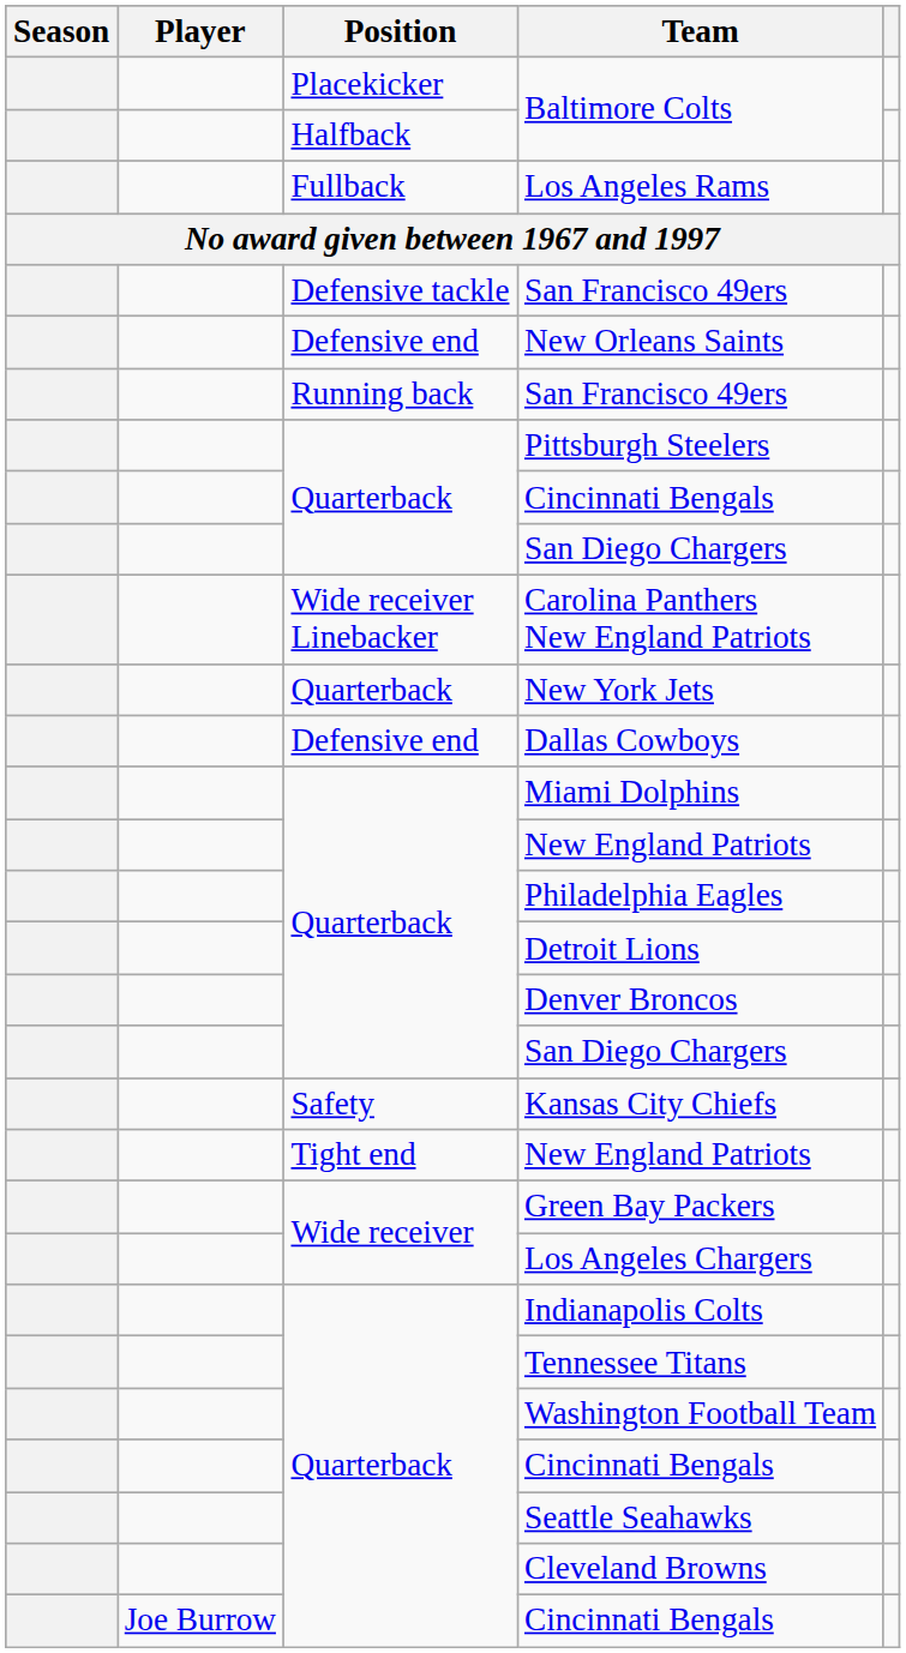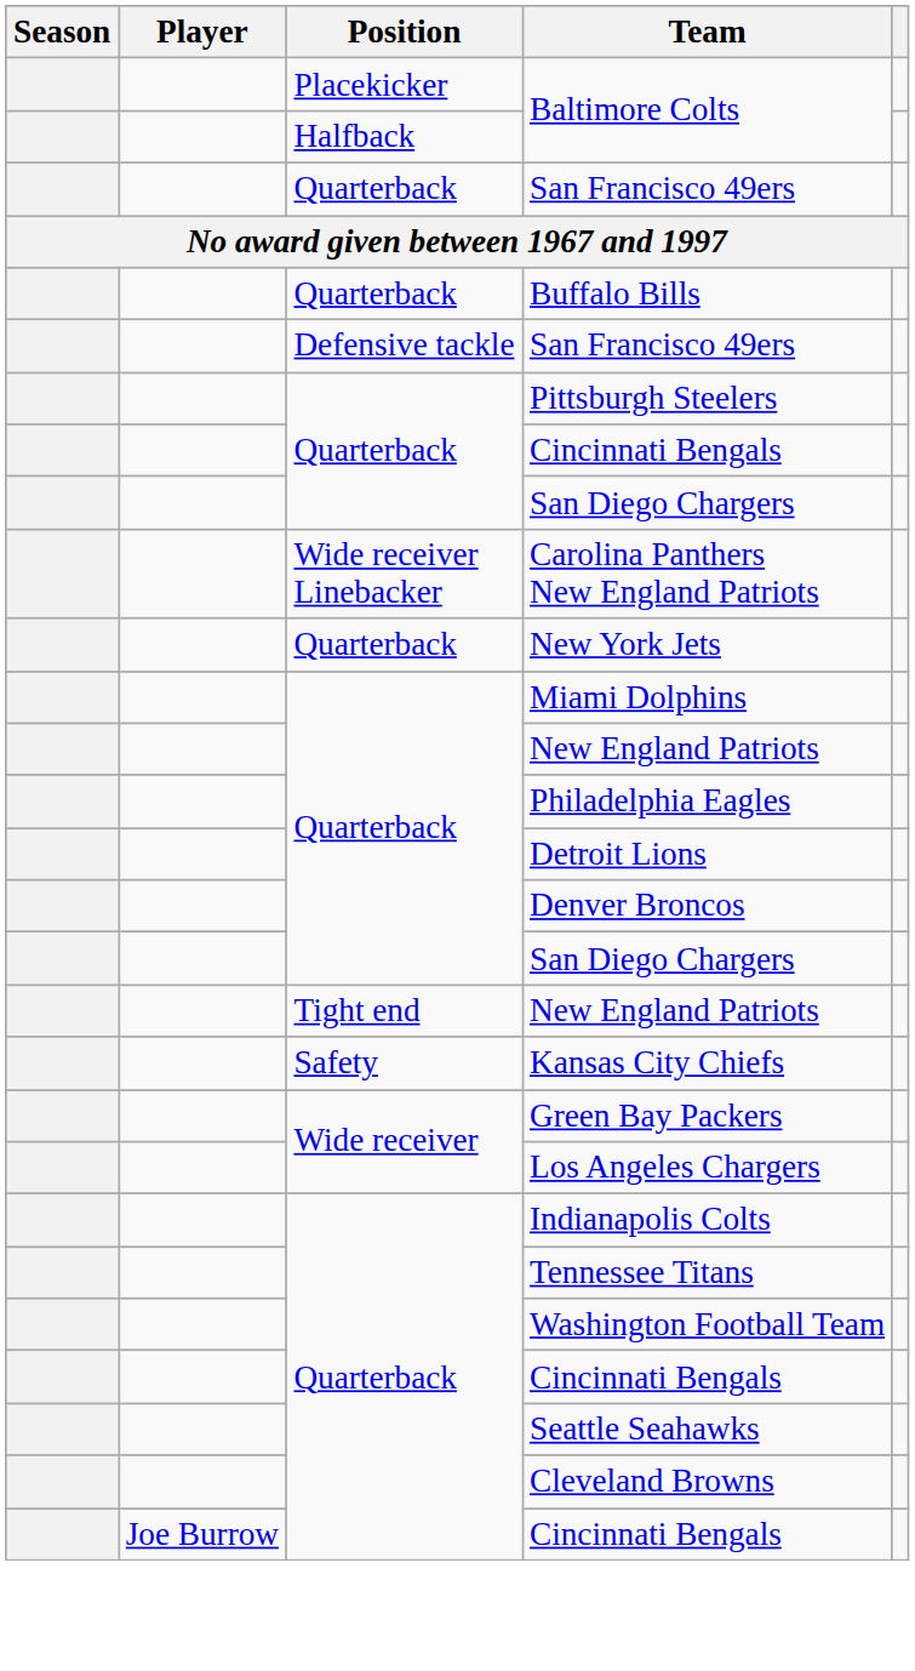 <table class="wikitable sortable">
 <tr>
 <th scope="col">Season</th>
 <th scope="col">Player</th>
 <th scope="col">Position</th>
 <th scope="col">Team</th>
 <th scope="col" class="unsortable"></th>
 </tr>
 <tr>
 <th scope="row"></th>
 <td></td>
 <td><a href='#'>Placekicker</a></td>
 <td rowspan="2"><a href='#'>Baltimore Colts</a></td>
 <td></td>
 </tr>
 <tr>
 <th scope="row"></th>
 <td></td>
 <td><a href='#'>Halfback</a></td>
 <td></td>
 </tr>
 <tr>
 <th scope="row"></th>
 <td></td>
-<td><a href='#'>Fullback</a></td>
-<td><a href='#'>Los Angeles Rams</a></td>
+<td><a href='#'>Quarterback</a></td>
+<td><a href='#'>San Francisco 49ers</a></td>
 <td></td>
 </tr>
 <tr>
 <th colspan="5"><em>No award given between 1967 and 1997</em></th>
 </tr>
 <tr>
 <th scope="row"></th>
 <td></td>
-<td><a href='#'>Defensive tackle</a></td>
-<td><a href='#'>San Francisco 49ers</a></td>
+<td><a href='#'>Quarterback</a></td>
+<td><a href='#'>Buffalo Bills</a></td>
 <td></td>
 </tr>
 <tr>
 <th scope="row"></th>
 <td></td>
-<td><a href='#'>Defensive end</a></td>
-<td><a href='#'>New Orleans Saints</a></td>
-<td></td>
-</tr>
-<tr>
-<th scope="row"></th>
-<td></td>
-<td><a href='#'>Running back</a></td>
+<td><a href='#'>Defensive tackle</a></td>
 <td><a href='#'>San Francisco 49ers</a></td>
 <td></td>
 </tr>
 <tr>
 <th scope="row"></th>
 <td></td>
 <td rowspan="3"><a href='#'>Quarterback</a></td>
 <td><a href='#'>Pittsburgh Steelers</a></td>
 <td></td>
 </tr>
 <tr>
 <th scope="row"></th>
 <td></td>
 <td><a href='#'>Cincinnati Bengals</a></td>
 <td></td>
 </tr>
 <tr>
 <th scope="row"></th>
 <td></td>
 <td><a href='#'>San Diego Chargers</a></td>
 <td></td>
 </tr>
 <tr>
 <th scope="row"></th>
 <td><br></td>
 <td><a href='#'>Wide receiver</a><br><a href='#'>Linebacker</a></td>
 <td><a href='#'>Carolina Panthers</a><br><a href='#'>New England Patriots</a></td>
 <td></td>
 </tr>
 <tr>
 <th scope="row"></th>
 <td></td>
 <td><a href='#'>Quarterback</a></td>
 <td><a href='#'>New York Jets</a></td>
-<td></td>
-</tr>
-<tr>
-<th scope="row"></th>
-<td></td>
-<td><a href='#'>Defensive end</a></td>
-<td><a href='#'>Dallas Cowboys</a></td>
 <td></td>
 </tr>
 <tr>
 <th scope="row"></th>
 <td> </td>
 <td rowspan="6"><a href='#'>Quarterback</a></td>
 <td><a href='#'>Miami Dolphins</a></td>
 <td></td>
 </tr>
 <tr>
 <th scope="row"></th>
 <td></td>
 <td><a href='#'>New England Patriots</a></td>
 <td></td>
 </tr>
 <tr>
 <th scope="row"></th>
 <td></td>
 <td><a href='#'>Philadelphia Eagles</a></td>
 <td></td>
 </tr>
 <tr>
 <th scope="row"></th>
 <td></td>
 <td><a href='#'>Detroit Lions</a></td>
 <td></td>
 </tr>
 <tr>
 <th scope="row"></th>
 <td></td>
 <td><a href='#'>Denver Broncos</a></td>
 <td></td>
 </tr>
 <tr>
 <th scope="row"></th>
 <td></td>
 <td><a href='#'>San Diego Chargers</a></td>
 <td></td>
 </tr>
 <tr>
 <th scope="row"></th>
 <td></td>
-<td><a href='#'>Safety</a></td>
-<td><a href='#'>Kansas City Chiefs</a></td>
+<td><a href='#'>Tight end</a></td>
+<td><a href='#'>New England Patriots</a></td>
 <td></td>
 </tr>
 <tr>
 <th scope="row"></th>
 <td></td>
-<td><a href='#'>Tight end</a></td>
-<td><a href='#'>New England Patriots</a></td>
+<td><a href='#'>Safety</a></td>
+<td><a href='#'>Kansas City Chiefs</a></td>
 <td></td>
 </tr>
 <tr>
 <th scope="row"></th>
 <td></td>
 <td rowspan="2"><a href='#'>Wide receiver</a></td>
 <td><a href='#'>Green Bay Packers</a></td>
 <td></td>
 </tr>
 <tr>
 <th scope="row"></th>
 <td></td>
 <td><a href='#'>Los Angeles Chargers</a></td>
 <td></td>
 </tr>
 <tr>
 <th scope="row"></th>
 <td></td>
 <td rowspan="7"><a href='#'>Quarterback</a></td>
 <td><a href='#'>Indianapolis Colts</a></td>
 <td></td>
 </tr>
 <tr>
 <th scope="row"></th>
 <td></td>
 <td><a href='#'>Tennessee Titans</a></td>
 <td></td>
 </tr>
 <tr>
 <th scope="row"></th>
 <td></td>
 <td><a href='#'>Washington Football Team</a></td>
 <td></td>
 </tr>
 <tr>
 <th scope="row"></th>
 <td></td>
 <td><a href='#'>Cincinnati Bengals</a></td>
 <td></td>
 </tr>
 <tr>
 <th scope="row"></th>
 <td></td>
 <td><a href='#'>Seattle Seahawks</a></td>
 <td></td>
 </tr>
 <tr>
 <th scope="row"></th>
 <td></td>
 <td><a href='#'>Cleveland Browns</a></td>
 <td></td>
 </tr>
 <tr>
 <th scope="row"></th>
 <td><a href='#'>Joe Burrow</a> </td>
 <td><a href='#'>Cincinnati Bengals</a></td>
 <td></td>
 </tr>
 </table>
